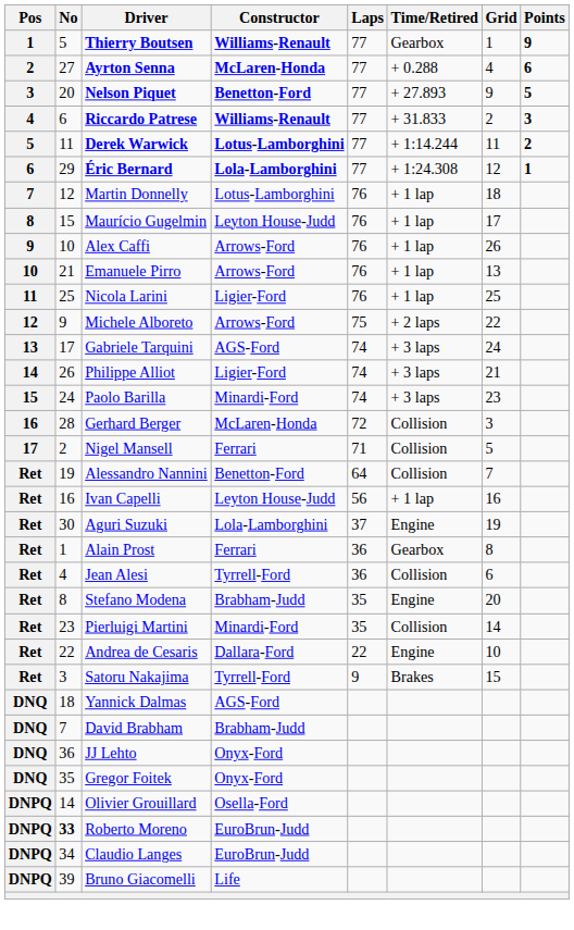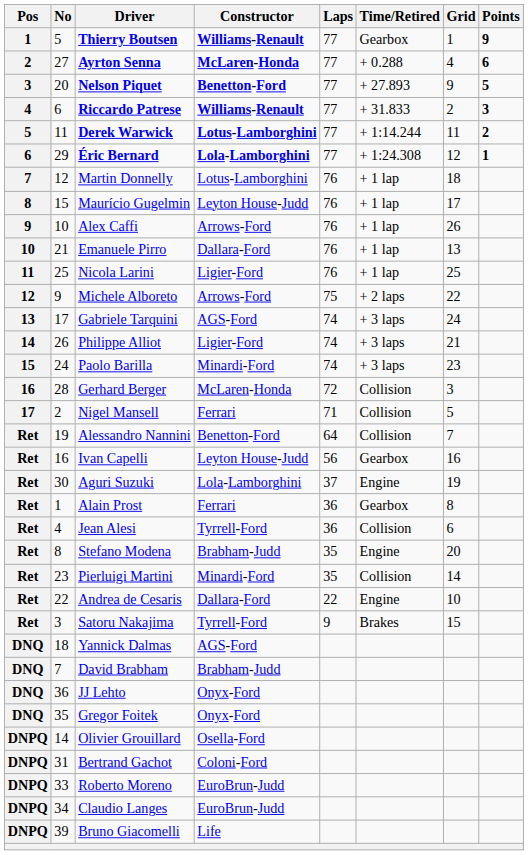 <table class="wikitable" style="font-size: 95%;">
 <tr>
 <th>Pos</th>
 <th>No</th>
 <th>Driver</th>
 <th>Constructor</th>
 <th>Laps</th>
 <th>Time/Retired</th>
 <th>Grid</th>
 <th>Points</th>
 </tr>
 <tr>
 <th>1</th>
 <td>5</td>
 <td> <strong><a href='#'>Thierry Boutsen</a></strong></td>
 <td><strong><a href='#'>Williams</a>-<a href='#'>Renault</a></strong></td>
 <td>77</td>
 <td>Gearbox</td>
 <td>1</td>
 <td><strong>9</strong></td>
 </tr>
 <tr>
 <th>2</th>
 <td>27</td>
 <td> <strong><a href='#'>Ayrton Senna</a></strong></td>
 <td><strong><a href='#'>McLaren</a>-<a href='#'>Honda</a></strong></td>
 <td>77</td>
 <td>+ 0.288</td>
 <td>4</td>
 <td><strong>6</strong></td>
 </tr>
 <tr>
 <th>3</th>
 <td>20</td>
 <td> <strong><a href='#'>Nelson Piquet</a></strong></td>
 <td><strong><a href='#'>Benetton</a>-<a href='#'>Ford</a></strong></td>
 <td>77</td>
 <td>+ 27.893</td>
 <td>9</td>
 <td><strong>5</strong></td>
 </tr>
 <tr>
 <th>4</th>
 <td>6</td>
 <td> <strong><a href='#'>Riccardo Patrese</a></strong></td>
 <td><strong><a href='#'>Williams</a>-<a href='#'>Renault</a></strong></td>
 <td>77</td>
 <td>+ 31.833</td>
 <td>2</td>
 <td><strong>3</strong></td>
 </tr>
 <tr>
 <th>5</th>
 <td>11</td>
 <td> <strong><a href='#'>Derek Warwick</a></strong></td>
 <td><strong><a href='#'>Lotus</a>-<a href='#'>Lamborghini</a></strong></td>
 <td>77</td>
 <td>+ 1:14.244</td>
 <td>11</td>
 <td><strong>2</strong></td>
 </tr>
 <tr>
 <th>6</th>
 <td>29</td>
 <td> <strong><a href='#'>Éric Bernard</a></strong></td>
 <td><strong><a href='#'>Lola</a>-<a href='#'>Lamborghini</a></strong></td>
 <td>77</td>
 <td>+ 1:24.308</td>
 <td>12</td>
 <td><strong>1</strong></td>
 </tr>
 <tr>
 <th>7</th>
 <td>12</td>
 <td> <a href='#'>Martin Donnelly</a></td>
 <td><a href='#'>Lotus</a>-<a href='#'>Lamborghini</a></td>
 <td>76</td>
 <td>+ 1 lap</td>
 <td>18</td>
 <td></td>
 </tr>
 <tr>
 <th>8</th>
 <td>15</td>
 <td> <a href='#'>Maurício Gugelmin</a></td>
 <td><a href='#'>Leyton House</a>-<a href='#'>Judd</a></td>
 <td>76</td>
 <td>+ 1 lap</td>
 <td>17</td>
 <td></td>
 </tr>
 <tr>
 <th>9</th>
 <td>10</td>
 <td> <a href='#'>Alex Caffi</a></td>
 <td><a href='#'>Arrows</a>-<a href='#'>Ford</a></td>
 <td>76</td>
 <td>+ 1 lap</td>
 <td>26</td>
 <td></td>
 </tr>
 <tr>
 <th>10</th>
 <td>21</td>
 <td> <a href='#'>Emanuele Pirro</a></td>
-<td><a href='#'>Arrows</a>-<a href='#'>Ford</a></td>
+<td><a href='#'>Dallara</a>-<a href='#'>Ford</a></td>
 <td>76</td>
 <td>+ 1 lap</td>
 <td>13</td>
 <td></td>
 </tr>
 <tr>
 <th>11</th>
 <td>25</td>
 <td> <a href='#'>Nicola Larini</a></td>
 <td><a href='#'>Ligier</a>-<a href='#'>Ford</a></td>
 <td>76</td>
 <td>+ 1 lap</td>
 <td>25</td>
 <td></td>
 </tr>
 <tr>
 <th>12</th>
 <td>9</td>
 <td> <a href='#'>Michele Alboreto</a></td>
 <td><a href='#'>Arrows</a>-<a href='#'>Ford</a></td>
 <td>75</td>
 <td>+ 2 laps</td>
 <td>22</td>
 <td></td>
 </tr>
 <tr>
 <th>13</th>
 <td>17</td>
 <td> <a href='#'>Gabriele Tarquini</a></td>
 <td><a href='#'>AGS</a>-<a href='#'>Ford</a></td>
 <td>74</td>
 <td>+ 3 laps</td>
 <td>24</td>
 <td></td>
 </tr>
 <tr>
 <th>14</th>
 <td>26</td>
 <td> <a href='#'>Philippe Alliot</a></td>
 <td><a href='#'>Ligier</a>-<a href='#'>Ford</a></td>
 <td>74</td>
 <td>+ 3 laps</td>
 <td>21</td>
 <td></td>
 </tr>
 <tr>
 <th>15</th>
 <td>24</td>
 <td> <a href='#'>Paolo Barilla</a></td>
 <td><a href='#'>Minardi</a>-<a href='#'>Ford</a></td>
 <td>74</td>
 <td>+ 3 laps</td>
 <td>23</td>
 <td></td>
 </tr>
 <tr>
 <th>16</th>
 <td>28</td>
 <td> <a href='#'>Gerhard Berger</a></td>
 <td><a href='#'>McLaren</a>-<a href='#'>Honda</a></td>
 <td>72</td>
 <td>Collision</td>
 <td>3</td>
 <td></td>
 </tr>
 <tr>
 <th>17</th>
 <td>2</td>
 <td> <a href='#'>Nigel Mansell</a></td>
 <td><a href='#'>Ferrari</a></td>
 <td>71</td>
 <td>Collision</td>
 <td>5</td>
 <td></td>
 </tr>
 <tr>
 <th>Ret</th>
 <td>19</td>
 <td> <a href='#'>Alessandro Nannini</a></td>
 <td><a href='#'>Benetton</a>-<a href='#'>Ford</a></td>
 <td>64</td>
 <td>Collision</td>
 <td>7</td>
 <td></td>
 </tr>
 <tr>
 <th>Ret</th>
 <td>16</td>
 <td> <a href='#'>Ivan Capelli</a></td>
 <td><a href='#'>Leyton House</a>-<a href='#'>Judd</a></td>
 <td>56</td>
-<td>+ 1 lap</td>
+<td>Gearbox</td>
 <td>16</td>
 <td></td>
 </tr>
 <tr>
 <th>Ret</th>
 <td>30</td>
 <td> <a href='#'>Aguri Suzuki</a></td>
 <td><a href='#'>Lola</a>-<a href='#'>Lamborghini</a></td>
 <td>37</td>
 <td>Engine</td>
 <td>19</td>
 <td></td>
 </tr>
 <tr>
 <th>Ret</th>
 <td>1</td>
 <td> <a href='#'>Alain Prost</a></td>
 <td><a href='#'>Ferrari</a></td>
 <td>36</td>
 <td>Gearbox</td>
 <td>8</td>
 <td></td>
 </tr>
 <tr>
 <th>Ret</th>
 <td>4</td>
 <td> <a href='#'>Jean Alesi</a></td>
 <td><a href='#'>Tyrrell</a>-<a href='#'>Ford</a></td>
 <td>36</td>
 <td>Collision</td>
 <td>6</td>
 <td></td>
 </tr>
 <tr>
 <th>Ret</th>
 <td>8</td>
 <td> <a href='#'>Stefano Modena</a></td>
 <td><a href='#'>Brabham</a>-<a href='#'>Judd</a></td>
 <td>35</td>
 <td>Engine</td>
 <td>20</td>
 <td></td>
 </tr>
 <tr>
 <th>Ret</th>
 <td>23</td>
 <td> <a href='#'>Pierluigi Martini</a></td>
 <td><a href='#'>Minardi</a>-<a href='#'>Ford</a></td>
 <td>35</td>
 <td>Collision</td>
 <td>14</td>
 <td></td>
 </tr>
 <tr>
 <th>Ret</th>
 <td>22</td>
 <td> <a href='#'>Andrea de Cesaris</a></td>
 <td><a href='#'>Dallara</a>-<a href='#'>Ford</a></td>
 <td>22</td>
 <td>Engine</td>
 <td>10</td>
 <td></td>
 </tr>
 <tr>
 <th>Ret</th>
 <td>3</td>
 <td> <a href='#'>Satoru Nakajima</a></td>
 <td><a href='#'>Tyrrell</a>-<a href='#'>Ford</a></td>
 <td>9</td>
 <td>Brakes</td>
 <td>15</td>
 <td></td>
 </tr>
 <tr>
 <th>DNQ</th>
 <td>18</td>
 <td> <a href='#'>Yannick Dalmas</a></td>
 <td><a href='#'>AGS</a>-<a href='#'>Ford</a></td>
 <td></td>
 <td></td>
 <td></td>
 <td></td>
 </tr>
 <tr>
 <th>DNQ</th>
 <td>7</td>
 <td> <a href='#'>David Brabham</a></td>
 <td><a href='#'>Brabham</a>-<a href='#'>Judd</a></td>
 <td></td>
 <td></td>
 <td></td>
 <td></td>
 </tr>
 <tr>
 <th>DNQ</th>
 <td>36</td>
 <td> <a href='#'>JJ Lehto</a></td>
 <td><a href='#'>Onyx</a>-<a href='#'>Ford</a></td>
 <td></td>
 <td></td>
 <td></td>
 <td></td>
 </tr>
 <tr>
 <th>DNQ</th>
 <td>35</td>
 <td> <a href='#'>Gregor Foitek</a></td>
 <td><a href='#'>Onyx</a>-<a href='#'>Ford</a></td>
 <td></td>
 <td></td>
 <td></td>
 <td></td>
 </tr>
 <tr>
 <th>DNPQ</th>
 <td>14</td>
 <td> <a href='#'>Olivier Grouillard</a></td>
 <td><a href='#'>Osella</a>-<a href='#'>Ford</a></td>
 <td></td>
 <td></td>
 <td></td>
 <td></td>
 </tr>
 <tr>
 <th>DNPQ</th>
-<td><strong>33</strong></td>
+<td>31</td>
+<td> <a href='#'>Bertrand Gachot</a></td>
+<td><a href='#'>Coloni</a>-<a href='#'>Ford</a></td>
+<td></td>
+<td></td>
+<td></td>
+<td></td>
+</tr>
+<tr>
+<th>DNPQ</th>
+<td>33</td>
 <td> <a href='#'>Roberto Moreno</a></td>
 <td><a href='#'>EuroBrun</a>-<a href='#'>Judd</a></td>
 <td></td>
 <td></td>
 <td></td>
 <td></td>
 </tr>
 <tr>
 <th>DNPQ</th>
 <td>34</td>
 <td> <a href='#'>Claudio Langes</a></td>
 <td><a href='#'>EuroBrun</a>-<a href='#'>Judd</a></td>
 <td></td>
 <td></td>
 <td></td>
 <td></td>
 </tr>
 <tr>
 <th>DNPQ</th>
 <td>39</td>
 <td> <a href='#'>Bruno Giacomelli</a></td>
 <td><a href='#'>Life</a></td>
 <td></td>
 <td></td>
 <td></td>
 <td></td>
 </tr>
 <tr>
 <th colspan="8"></th>
 </tr>
 </table>
